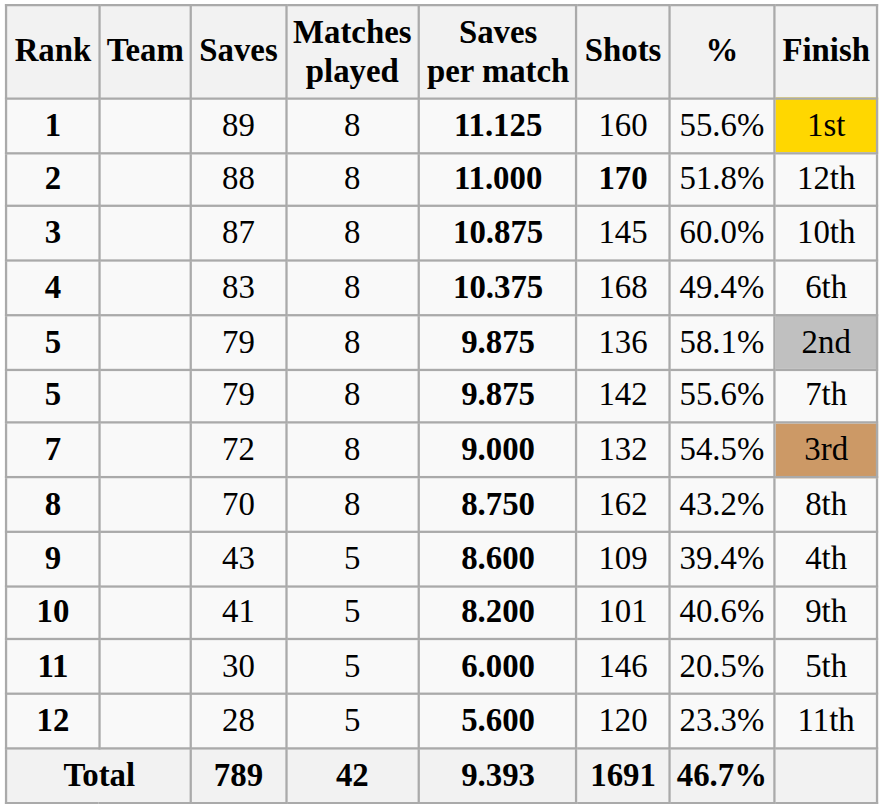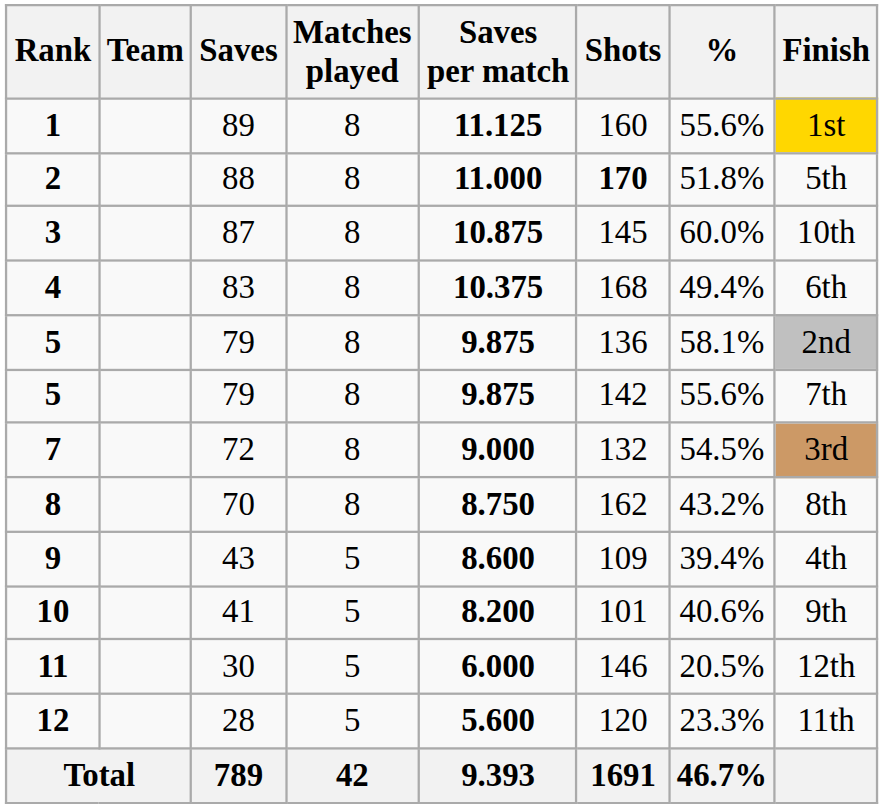 <table class="wikitable sortable" style="text-align: center; font-size: 90%; margin-left: 1em;">
 <tr>
 <th>Rank</th>
 <th>Team</th>
 <th>Saves</th>
 <th>Matches<br>played</th>
 <th>Saves<br>per match</th>
 <th>Shots</th>
 <th>%</th>
 <th>Finish</th>
 </tr>
 <tr>
 <td><strong>1</strong></td>
 <td style="text-align: left;"></td>
 <td>89</td>
 <td>8</td>
 <td><strong>11.125</strong></td>
 <td>160</td>
 <td>55.6%</td>
 <td style="background-color: gold;">1st</td>
 </tr>
 <tr>
 <td><strong>2</strong></td>
 <td style="text-align: left;"></td>
 <td>88</td>
 <td>8</td>
 <td><strong>11.000</strong></td>
 <td><strong>170</strong></td>
 <td>51.8%</td>
-<td>12th</td>
+<td>5th</td>
 </tr>
 <tr>
 <td><strong>3</strong></td>
 <td style="text-align: left;"></td>
 <td>87</td>
 <td>8</td>
 <td><strong>10.875</strong></td>
 <td>145</td>
 <td>60.0%</td>
 <td>10th</td>
 </tr>
 <tr>
 <td><strong>4</strong></td>
 <td style="text-align: left;"></td>
 <td>83</td>
 <td>8</td>
 <td><strong>10.375</strong></td>
 <td>168</td>
 <td>49.4%</td>
 <td>6th</td>
 </tr>
 <tr>
 <td><strong>5</strong></td>
 <td style="text-align: left;"></td>
 <td>79</td>
 <td>8</td>
 <td><strong>9.875</strong></td>
 <td>136</td>
 <td>58.1%</td>
 <td style="background-color: silver;">2nd</td>
 </tr>
 <tr>
 <td><strong>5</strong></td>
 <td style="text-align: left;"></td>
 <td>79</td>
 <td>8</td>
 <td><strong>9.875</strong></td>
 <td>142</td>
 <td>55.6%</td>
 <td>7th</td>
 </tr>
 <tr>
 <td><strong>7</strong></td>
 <td style="text-align: left;"></td>
 <td>72</td>
 <td>8</td>
 <td><strong>9.000</strong></td>
 <td>132</td>
 <td>54.5%</td>
 <td style="background-color: #cc9966;">3rd</td>
 </tr>
 <tr>
 <td><strong>8</strong></td>
 <td style="text-align: left;"></td>
 <td>70</td>
 <td>8</td>
 <td><strong>8.750</strong></td>
 <td>162</td>
 <td>43.2%</td>
 <td>8th</td>
 </tr>
 <tr>
 <td><strong>9</strong></td>
 <td style="text-align: left;"></td>
 <td>43</td>
 <td>5</td>
 <td><strong>8.600</strong></td>
 <td>109</td>
 <td>39.4%</td>
 <td>4th</td>
 </tr>
 <tr>
 <td><strong>10</strong></td>
 <td style="text-align: left;"></td>
 <td>41</td>
 <td>5</td>
 <td><strong>8.200</strong></td>
 <td>101</td>
 <td>40.6%</td>
 <td>9th</td>
 </tr>
 <tr>
 <td><strong>11</strong></td>
 <td style="text-align: left;"></td>
 <td>30</td>
 <td>5</td>
 <td><strong>6.000</strong></td>
 <td>146</td>
 <td>20.5%</td>
-<td>5th</td>
+<td>12th</td>
 </tr>
 <tr>
 <td><strong>12</strong></td>
 <td style="text-align: left;"></td>
 <td>28</td>
 <td>5</td>
 <td><strong>5.600</strong></td>
 <td>120</td>
 <td>23.3%</td>
 <td>11th</td>
 </tr>
 <tr>
 <th colspan="2">Total</th>
 <th>789</th>
 <th>42</th>
 <th>9.393</th>
 <th>1691</th>
 <th>46.7%</th>
 <th></th>
 </tr>
 </table>
